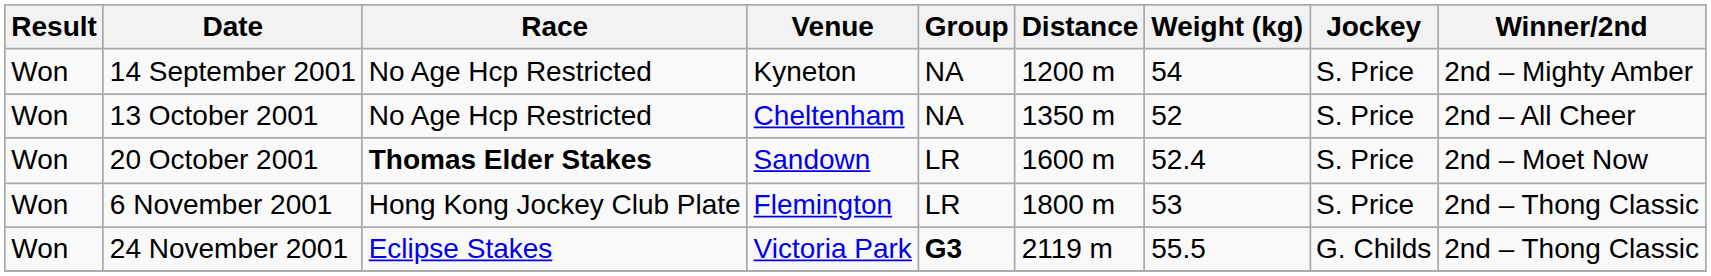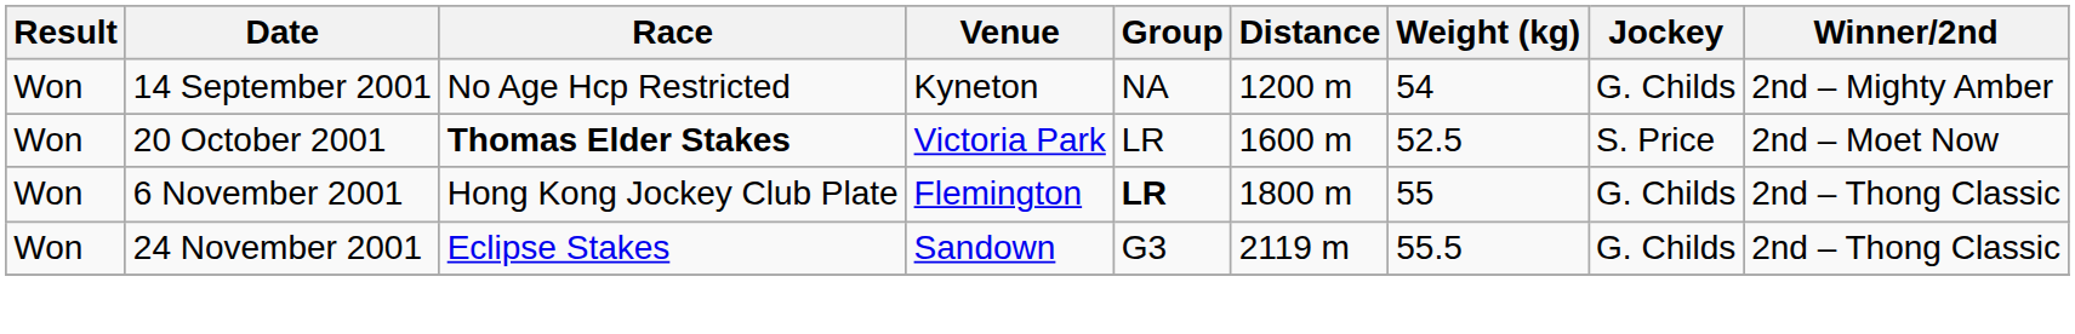 <table class="wikitable">
 <tr>
 <th>Result</th>
 <th>Date</th>
 <th>Race</th>
 <th>Venue</th>
 <th>Group</th>
 <th>Distance</th>
 <th>Weight (kg)</th>
 <th>Jockey</th>
 <th>Winner/2nd</th>
 </tr>
 <tr>
 <td>Won</td>
 <td>14 September 2001</td>
 <td>No Age Hcp Restricted</td>
 <td>Kyneton</td>
 <td>NA</td>
 <td>1200 m</td>
 <td>54</td>
-<td>S. Price</td>
+<td>G. Childs</td>
 <td>2nd – Mighty Amber</td>
-</tr>
-<tr>
-<td>Won</td>
-<td>13 October 2001</td>
-<td>No Age Hcp Restricted</td>
-<td><a href='#'>Cheltenham</a></td>
-<td>NA</td>
-<td>1350 m</td>
-<td>52</td>
-<td>S. Price</td>
-<td>2nd – All Cheer</td>
 </tr>
 <tr>
 <td>Won</td>
 <td>20 October 2001</td>
 <td><strong>Thomas Elder Stakes</strong></td>
-<td><a href='#'>Sandown</a></td>
+<td><a href='#'>Victoria Park</a></td>
 <td>LR</td>
 <td>1600 m</td>
-<td>52.4</td>
+<td>52.5</td>
 <td>S. Price</td>
 <td>2nd – Moet Now</td>
 </tr>
 <tr>
 <td>Won</td>
 <td>6 November 2001</td>
 <td>Hong Kong Jockey Club Plate</td>
 <td><a href='#'>Flemington</a></td>
-<td>LR</td>
+<td><strong>LR</strong></td>
 <td>1800 m</td>
-<td>53</td>
-<td>S. Price</td>
+<td>55</td>
+<td>G. Childs</td>
 <td>2nd – Thong Classic</td>
 </tr>
 <tr>
 <td>Won</td>
 <td>24 November 2001</td>
 <td><a href='#'>Eclipse Stakes</a></td>
-<td><a href='#'>Victoria Park</a></td>
-<td><strong>G3</strong></td>
+<td><a href='#'>Sandown</a></td>
+<td>G3</td>
 <td>2119 m</td>
 <td>55.5</td>
 <td>G. Childs</td>
 <td>2nd – Thong Classic</td>
 </tr>
 <tr>
 </tr>
 </table>
